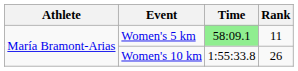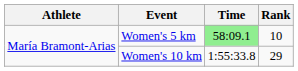 <table class="wikitable" style="font-size:90%;">
 <tr>
 <th>Athlete</th>
 <th>Event</th>
 <th>Time</th>
 <th>Rank</th>
 </tr>
 <tr align=center>
 <td align=left rowspan=2><a href='#'>María Bramont-Arias</a></td>
 <td align=left><a href='#'>Women's 5 km</a></td>
 <td style="background: lightgreen;">58:09.1</td>
-<td>11</td>
+<td>10</td>
 </tr>
 <tr align=center>
 <td align=left><a href='#'>Women's 10 km</a></td>
 <td>1:55:33.8</td>
-<td>26</td>
+<td>29</td>
 </tr>
 </table>
